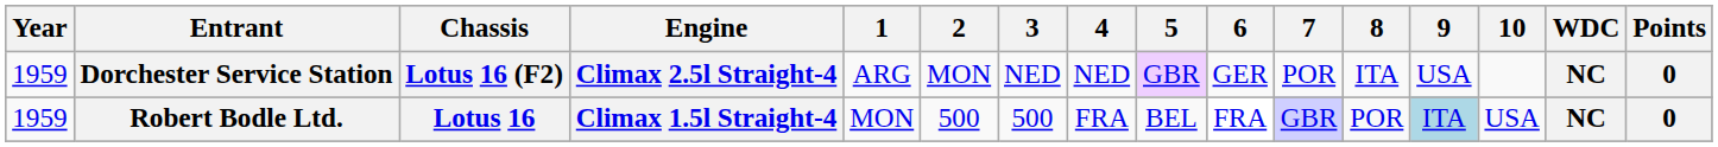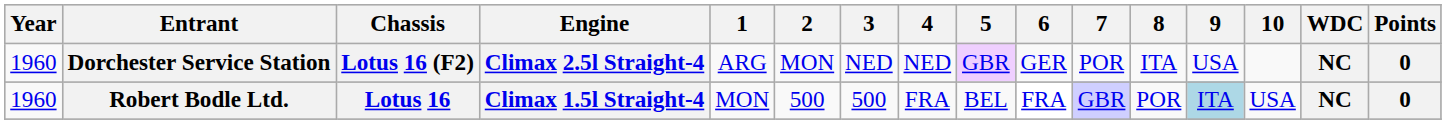 <table class="wikitable" style="text-align:center; font-size:90%">
 <tr>
 <th>Year</th>
 <th>Entrant</th>
 <th>Chassis</th>
 <th>Engine</th>
 <th>1</th>
 <th>2</th>
 <th>3</th>
 <th>4</th>
 <th>5</th>
 <th>6</th>
 <th>7</th>
 <th>8</th>
 <th>9</th>
 <th>10</th>
 <th>WDC</th>
 <th>Points</th>
 </tr>
 <tr>
-<td><a href='#'>1959</a></td>
+<td><a href='#'>1960</a></td>
 <th>Dorchester Service Station</th>
 <th><a href='#'>Lotus</a> <a href='#'>16</a> (F2)</th>
 <th><a href='#'>Climax</a> <a href='#'>2.5l Straight-4</a></th>
 <td><a href='#'>ARG</a></td>
 <td><a href='#'>MON</a></td>
 <td><a href='#'>NED</a></td>
 <td><a href='#'>NED</a></td>
 <td style="background:#EFCFFF;"><a href='#'>GBR</a><br></td>
 <td><a href='#'>GER</a></td>
 <td><a href='#'>POR</a></td>
 <td><a href='#'>ITA</a></td>
 <td><a href='#'>USA</a></td>
 <td></td>
 <th>NC</th>
 <th>0</th>
 </tr>
 <tr>
-<td><a href='#'>1959</a></td>
+<td><a href='#'>1960</a></td>
 <th>Robert Bodle Ltd.</th>
 <th><a href='#'>Lotus</a> <a href='#'>16</a></th>
 <th><a href='#'>Climax</a> <a href='#'>1.5l Straight-4</a></th>
 <td><a href='#'>MON</a></td>
 <td><a href='#'>500</a></td>
 <td><a href='#'>500</a></td>
 <td><a href='#'>FRA</a></td>
 <td><a href='#'>BEL</a></td>
 <td style="background:#ffffff;"><a href='#'>FRA</a><br></td>
 <td style="background:#CFCFFF;"><a href='#'>GBR</a><br></td>
 <td><a href='#'>POR</a></td>
 <td style="background: lightblue;"><a href='#'>ITA</a></td>
 <td><a href='#'>USA</a></td>
 <th>NC</th>
 <th>0</th>
 </tr>
 </table>
